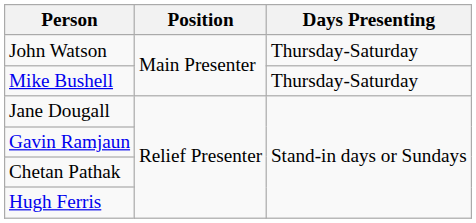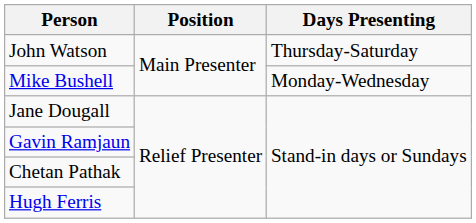 <table class="wikitable">
 <tr>
 <th>Person</th>
 <th>Position</th>
 <th>Days Presenting</th>
 </tr>
 <tr>
 <td>John Watson</td>
 <td rowspan="2">Main Presenter</td>
 <td>Thursday-Saturday</td>
 </tr>
 <tr>
 <td><a href='#'>Mike Bushell</a></td>
-<td>Thursday-Saturday</td>
+<td>Monday-Wednesday</td>
 </tr>
 <tr>
 <td>Jane Dougall</td>
 <td rowspan="4">Relief Presenter</td>
 <td rowspan="4">Stand-in days or Sundays</td>
 </tr>
 <tr>
 <td><a href='#'>Gavin Ramjaun</a></td>
 </tr>
 <tr>
 <td>Chetan Pathak</td>
 </tr>
 <tr>
 <td><a href='#'>Hugh Ferris</a></td>
 </tr>
 </table>
